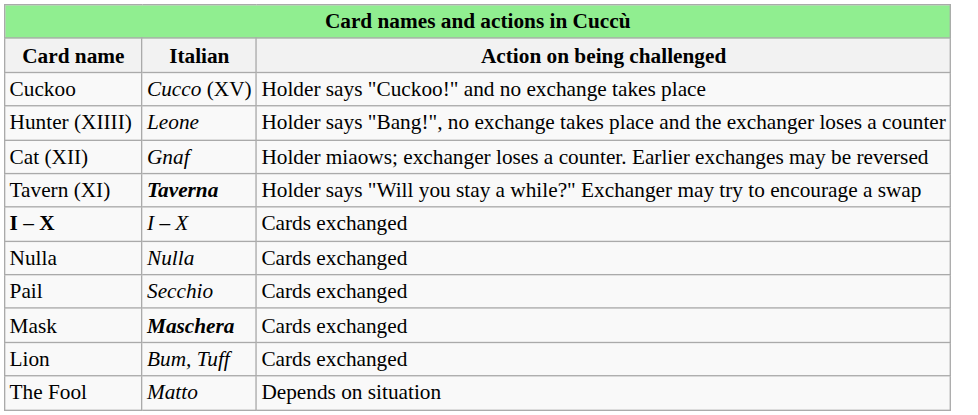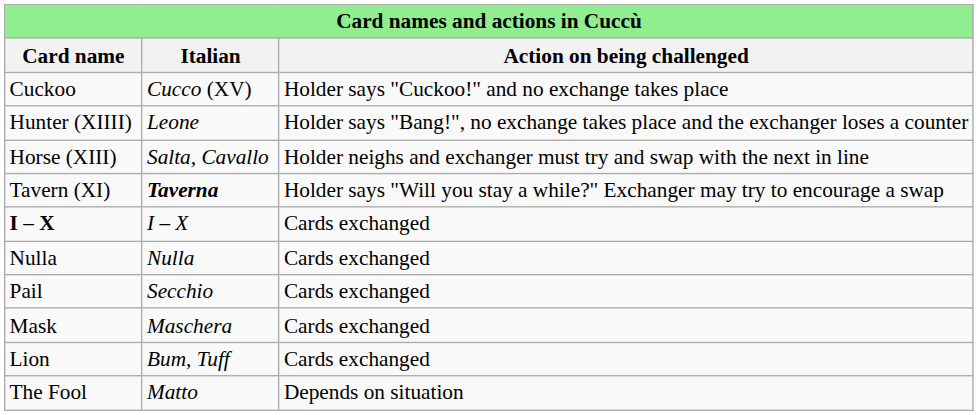 <table class="wikitable">
 <tr align="center">
 <td style="background: #90EE90;" colspan="3"><strong>Card names and actions in Cuccù</strong></td>
 </tr>
 <tr>
 <th>Card name</th>
 <th>Italian</th>
 <th>Action on being challenged</th>
 </tr>
 <tr>
 <td>Cuckoo</td>
 <td><em>Cucco</em> (XV)</td>
 <td>Holder says "Cuckoo!" and no exchange takes place</td>
 </tr>
 <tr>
 <td>Hunter (XIIII) </td>
 <td><em>Leone</em></td>
 <td>Holder says "Bang!", no exchange takes place and the exchanger loses a counter</td>
 </tr>
 <tr>
-<td>Cat (XII)</td>
-<td><em>Gnaf</em> </td>
-<td>Holder miaows; exchanger loses a counter. Earlier exchanges may be reversed</td>
+<td>Horse (XIII)</td>
+<td><em>Salta, Cavallo</em> </td>
+<td>Holder neighs and exchanger must try and swap with the next in line</td>
 </tr>
 <tr>
 <td>Tavern (XI)</td>
 <td><strong><em>Taverna</em> </strong></td>
 <td>Holder says "Will you stay a while?" Exchanger may try to encourage a swap</td>
 </tr>
 <tr>
 <td><strong>I</strong> – <strong>X</strong></td>
 <td><em>I – X</em></td>
 <td>Cards exchanged</td>
 </tr>
 <tr>
 <td>Nulla</td>
 <td><em>Nulla</em></td>
 <td>Cards exchanged</td>
 </tr>
 <tr>
 <td>Pail </td>
 <td><em>Secchio</em></td>
 <td>Cards exchanged</td>
 </tr>
 <tr>
 <td>Mask </td>
-<td><strong><em>Maschera</em></strong></td>
+<td><em>Maschera</em></td>
 <td>Cards exchanged</td>
 </tr>
 <tr>
 <td>Lion </td>
 <td><em>Bum, Tuff</em> </td>
 <td>Cards exchanged</td>
 </tr>
 <tr>
 <td>The Fool </td>
 <td><em>Matto</em></td>
 <td>Depends on situation</td>
 </tr>
 </table>
